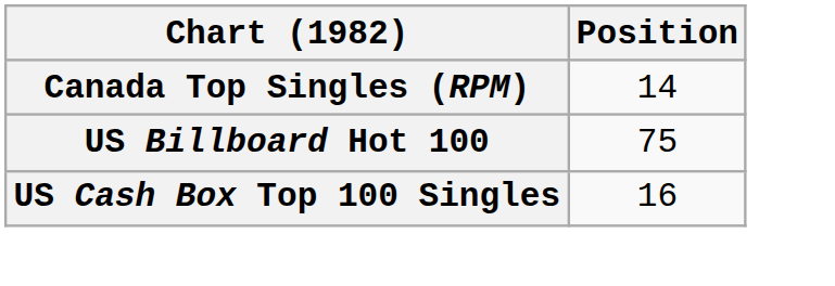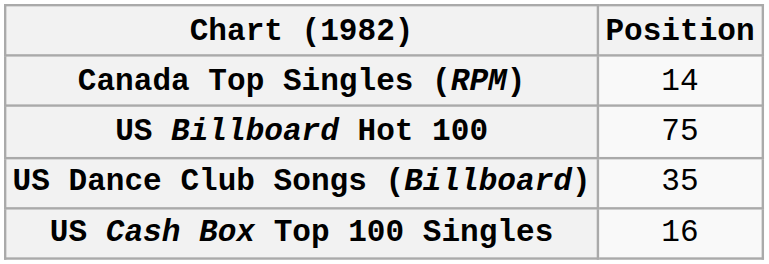 <table class="wikitable sortable plainrowheaders" style="text-align:center">
 <tr>
 <th scope="col">Chart (1982)</th>
 <th scope="col">Position</th>
 </tr>
 <tr>
 <th scope="row">Canada Top Singles (<em>RPM</em>)</th>
 <td>14</td>
 </tr>
 <tr>
 <th scope="row">US <em>Billboard</em> Hot 100</th>
 <td>75</td>
 </tr>
 <tr>
+<th scope="row">US Dance Club Songs (<em>Billboard</em>)</th>
+<td>35</td>
+</tr>
+<tr>
 <th scope="row">US <em>Cash Box</em> Top 100 Singles</th>
 <td>16</td>
 </tr>
 </table>
